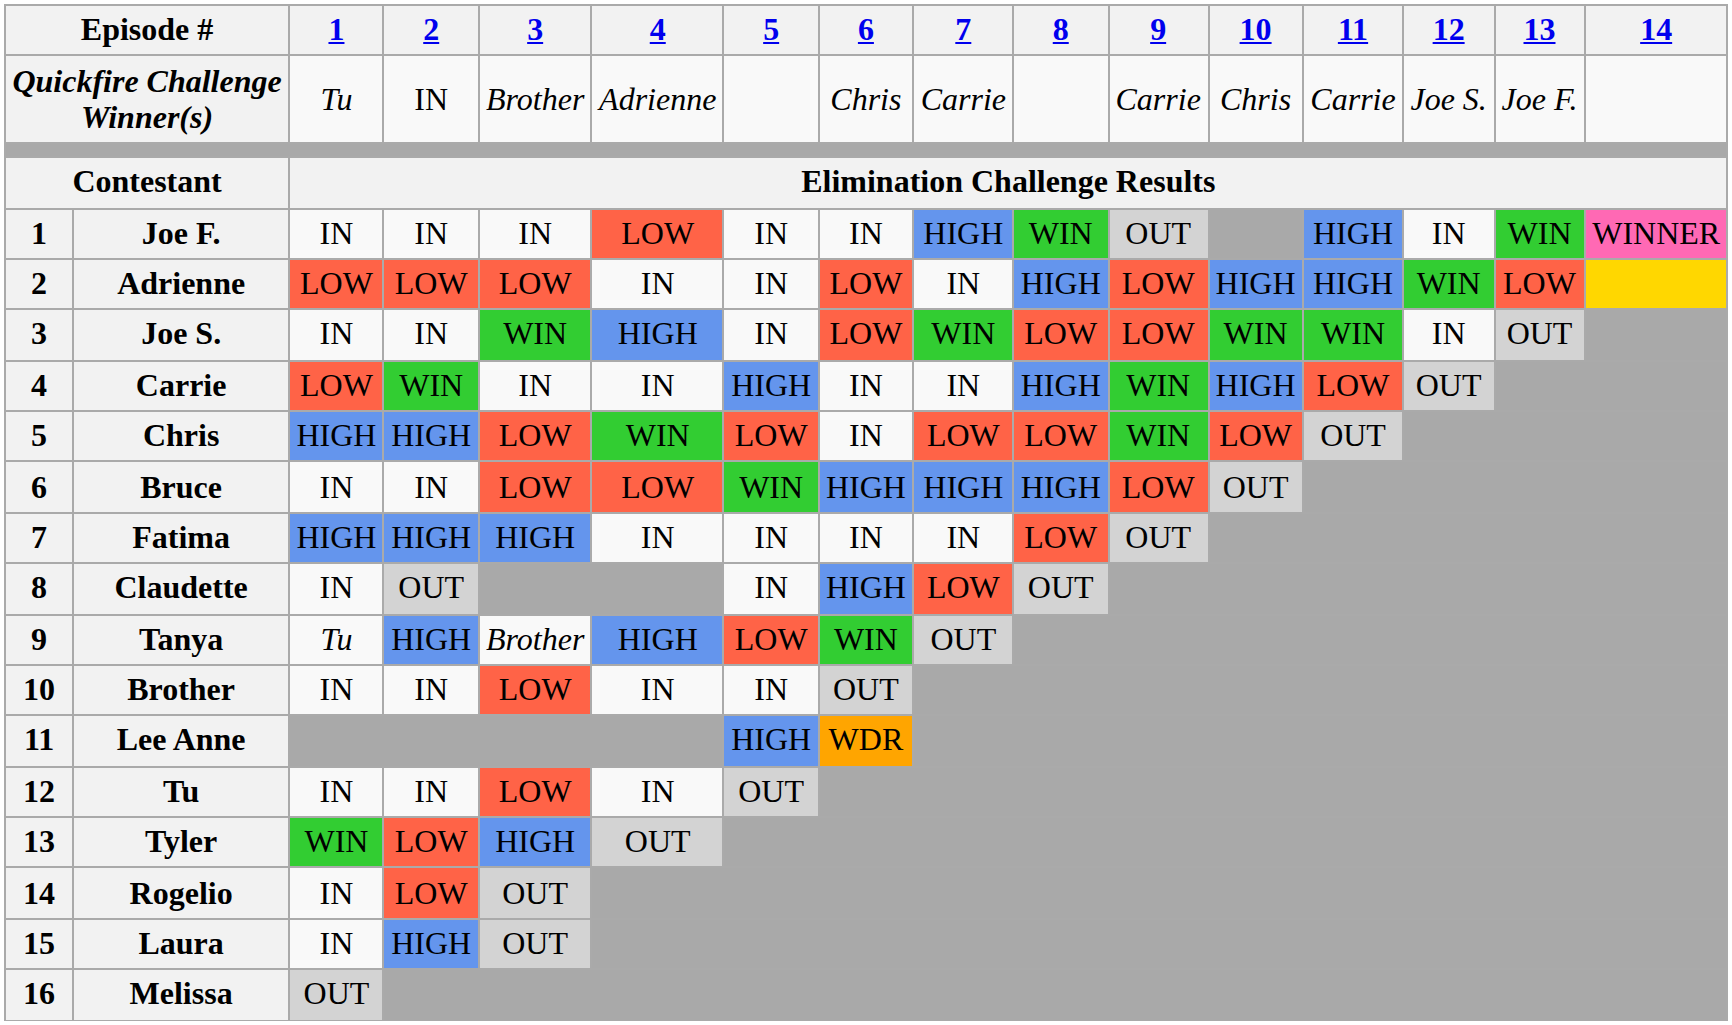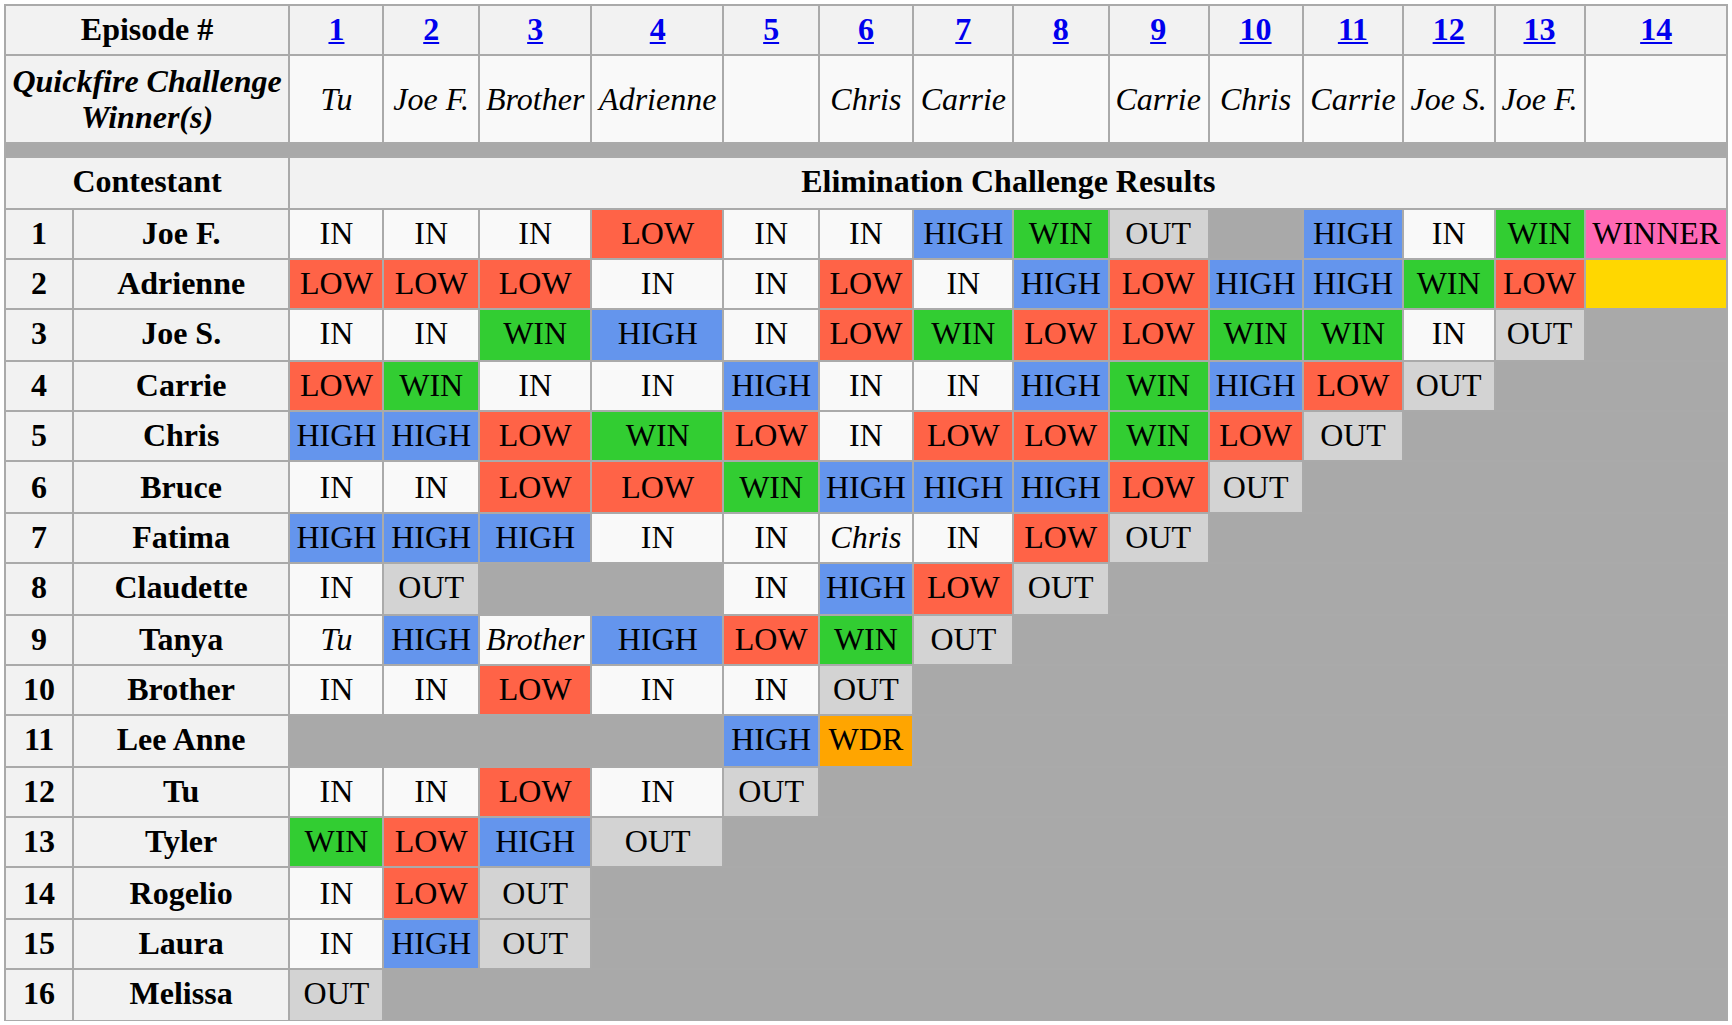 <table class="wikitable" style="text-align:center; font-size:100%">
 <tr>
 <th colspan=2>Episode #</th>
 <th><a href='#'>1</a></th>
 <th><a href='#'>2</a></th>
 <th><a href='#'>3</a></th>
 <th><a href='#'>4</a></th>
 <th><a href='#'>5</a></th>
 <th><a href='#'>6</a></th>
 <th><a href='#'>7</a></th>
 <th><a href='#'>8</a></th>
 <th><a href='#'>9</a></th>
 <th><a href='#'>10</a></th>
 <th><a href='#'>11</a></th>
 <th><a href='#'>12</a></th>
 <th><a href='#'>13</a></th>
 <th><a href='#'>14</a></th>
 </tr>
 <tr>
 <th colspan=2><em>Quickfire Challenge<br>Winner(s)</em></th>
 <td><em>Tu</em></td>
-<td>IN</td>
+<td><em>Joe F.</em></td>
 <td><em>Brother</em></td>
 <td><em>Adrienne</em></td>
 <td></td>
 <td><em>Chris</em></td>
 <td><em>Carrie</em></td>
 <td></td>
 <td><em>Carrie</em></td>
 <td><em>Chris</em></td>
 <td><em>Carrie</em></td>
 <td><em>Joe S.</em></td>
 <td><em>Joe F.</em></td>
 <td></td>
 </tr>
 <tr>
 <td colspan="18" style="background:darkgrey;"></td>
 </tr>
 <tr>
 <th colspan=2>Contestant</th>
 <th colspan="15">Elimination Challenge Results</th>
 </tr>
 <tr>
 <th>1</th>
 <th>Joe F.</th>
 <td>IN</td>
 <td>IN</td>
 <td>IN</td>
 <td style="background:tomato;">LOW</td>
 <td>IN</td>
 <td>IN</td>
 <td style="background:cornflowerblue;">HIGH</td>
 <td style="background:limegreen;">WIN</td>
 <td style="background:lightgrey;">OUT</td>
 <td style="background:darkgrey;"></td>
 <td style="background:cornflowerblue;">HIGH</td>
 <td>IN</td>
 <td style="background:limegreen;">WIN</td>
 <td style="background:hotpink;">WINNER</td>
 </tr>
 <tr>
 <th>2</th>
 <th>Adrienne</th>
 <td style="background:tomato;">LOW</td>
 <td style="background:tomato;">LOW</td>
 <td style="background:tomato;">LOW</td>
 <td>IN</td>
 <td>IN</td>
 <td style="background:tomato;">LOW</td>
 <td>IN</td>
 <td style="background:cornflowerblue;">HIGH</td>
 <td style="background:tomato;">LOW</td>
 <td style="background:cornflowerblue;">HIGH</td>
 <td style="background:cornflowerblue;">HIGH</td>
 <td style="background:limegreen;">WIN</td>
 <td style="background:tomato;">LOW</td>
 <td style="background:gold;"></td>
 </tr>
 <tr>
 <th>3</th>
 <th>Joe S.</th>
 <td>IN</td>
 <td>IN</td>
 <td style="background:limegreen;">WIN</td>
 <td style="background:cornflowerblue;">HIGH</td>
 <td>IN</td>
 <td style="background:tomato;">LOW</td>
 <td style="background:limegreen;">WIN</td>
 <td style="background:tomato;">LOW</td>
 <td style="background:tomato;">LOW</td>
 <td style="background:limegreen;">WIN</td>
 <td style="background:limegreen;">WIN</td>
 <td>IN</td>
 <td style="background:lightgrey;">OUT</td>
 <td style="background:darkgrey;"></td>
 </tr>
 <tr>
 <th>4</th>
 <th>Carrie</th>
 <td style="background:tomato;">LOW</td>
 <td style="background:limegreen;">WIN</td>
 <td>IN</td>
 <td>IN</td>
 <td style="background:cornflowerblue;">HIGH</td>
 <td>IN</td>
 <td>IN</td>
 <td style="background:cornflowerblue;">HIGH</td>
 <td style="background:limegreen;">WIN</td>
 <td style="background:cornflowerblue;">HIGH</td>
 <td style="background:tomato;">LOW</td>
 <td style="background:lightgrey;">OUT</td>
 <td style="background:darkgrey;" colspan="2"></td>
 </tr>
 <tr>
 <th>5</th>
 <th>Chris</th>
 <td style="background:cornflowerblue;">HIGH</td>
 <td style="background:cornflowerblue;">HIGH</td>
 <td style="background:tomato;">LOW</td>
 <td style="background:limegreen;">WIN</td>
 <td style="background:tomato;">LOW</td>
 <td>IN</td>
 <td style="background:tomato;">LOW</td>
 <td style="background:tomato;">LOW</td>
 <td style="background:limegreen;">WIN</td>
 <td style="background:tomato;">LOW</td>
 <td style="background:lightgrey;">OUT</td>
 <td style="background:darkgrey;" colspan="3"></td>
 </tr>
 <tr>
 <th>6</th>
 <th>Bruce</th>
 <td>IN</td>
 <td>IN</td>
 <td style="background:tomato;">LOW</td>
 <td style="background:tomato;">LOW</td>
 <td style="background:limegreen;">WIN</td>
 <td style="background:cornflowerblue;">HIGH</td>
 <td style="background:cornflowerblue;">HIGH</td>
 <td style="background:cornflowerblue;">HIGH</td>
 <td style="background:tomato;">LOW</td>
 <td style="background:lightgrey;">OUT</td>
 <td style="background:darkgrey;" colspan="4"></td>
 </tr>
 <tr>
 <th>7</th>
 <th>Fatima</th>
 <td style="background:cornflowerblue;">HIGH</td>
 <td style="background:cornflowerblue;">HIGH</td>
 <td style="background:cornflowerblue;">HIGH</td>
 <td>IN</td>
 <td>IN</td>
-<td>IN</td>
+<td><em>Chris</em></td>
 <td>IN</td>
 <td style="background:tomato;">LOW</td>
 <td style="background:lightgrey;">OUT</td>
 <td style="background:darkgrey;" colspan="5"></td>
 </tr>
 <tr>
 <th>8</th>
 <th>Claudette</th>
 <td>IN</td>
 <td style="background:lightgrey;">OUT</td>
 <td style="background:darkgrey;" colspan="2"></td>
 <td>IN</td>
 <td style="background:cornflowerblue;">HIGH</td>
 <td style="background:tomato;">LOW</td>
 <td style="background:lightgrey;">OUT</td>
 <td style="background:darkgrey;" colspan="6"></td>
 </tr>
 <tr>
 <th>9</th>
 <th>Tanya</th>
 <td><em>Tu</em></td>
 <td style="background:cornflowerblue;">HIGH</td>
 <td><em>Brother</em></td>
 <td style="background:cornflowerblue;">HIGH</td>
 <td style="background:tomato;">LOW</td>
 <td style="background:limegreen;">WIN</td>
 <td style="background:lightgrey;">OUT</td>
 <td style="background:darkgrey;" colspan="7"></td>
 </tr>
 <tr>
 <th>10</th>
 <th>Brother</th>
 <td>IN</td>
 <td>IN</td>
 <td style="background:tomato;">LOW</td>
 <td>IN</td>
 <td>IN</td>
 <td style="background:lightgrey;">OUT</td>
 <td style="background:darkgrey;" colspan="8"></td>
 </tr>
 <tr>
 <th>11</th>
 <th>Lee Anne</th>
 <td style="background:darkgrey;" colspan="4"></td>
 <td style="background:cornflowerblue;">HIGH</td>
 <td style="background:orange;">WDR</td>
 <td style="background:darkgrey;" colspan="9"></td>
 </tr>
 <tr>
 <th>12</th>
 <th>Tu</th>
 <td>IN</td>
 <td>IN</td>
 <td style="background:tomato;">LOW</td>
 <td>IN</td>
 <td style="background:lightgrey;">OUT</td>
 <td style="background:darkgrey;" colspan="10"></td>
 </tr>
 <tr>
 <th>13</th>
 <th>Tyler</th>
 <td style="background:limegreen;">WIN</td>
 <td style="background:tomato;">LOW</td>
 <td style="background:cornflowerblue;">HIGH</td>
 <td style="background:lightgrey;">OUT</td>
 <td style="background:darkgrey;" colspan="10"></td>
 </tr>
 <tr>
 <th>14</th>
 <th>Rogelio</th>
 <td>IN</td>
 <td style="background:tomato;">LOW</td>
 <td style="background:lightgrey;">OUT</td>
 <td style="background:darkgrey;" colspan="11"></td>
 </tr>
 <tr>
 <th>15</th>
 <th>Laura</th>
 <td>IN</td>
 <td style="background:cornflowerblue;">HIGH</td>
 <td style="background:lightgrey;">OUT</td>
 <td style="background:darkgrey;" colspan="11"></td>
 </tr>
 <tr>
 </tr>
 <tr>
 <th>16</th>
 <th>Melissa</th>
 <td style="background:lightgrey;">OUT</td>
 <td style="background:darkgrey;" colspan="13"></td>
 </tr>
 </table>
